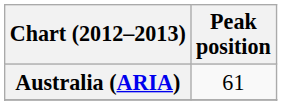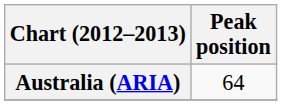 <table class="wikitable sortable plainrowheaders" style="text-align:center;">
 <tr>
 <th scope="col">Chart (2012–2013)</th>
 <th scope="col">Peak<br>position</th>
 </tr>
 <tr>
 <th scope="row">Australia (<a href='#'>ARIA</a>)</th>
-<td>61</td>
+<td>64</td>
 </tr>
 <tr>
 </tr>
 <tr>
 </tr>
 <tr>
 </tr>
 <tr>
 </tr>
 <tr>
 </tr>
 <tr>
 </tr>
 <tr>
 </tr>
 <tr>
 </tr>
 <tr>
 </tr>
 <tr>
 </tr>
 <tr>
 </tr>
 <tr>
 </tr>
 </table>
